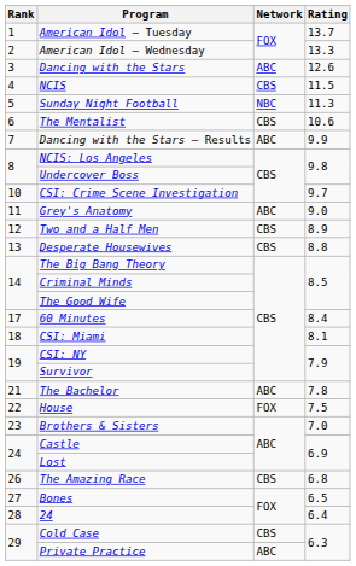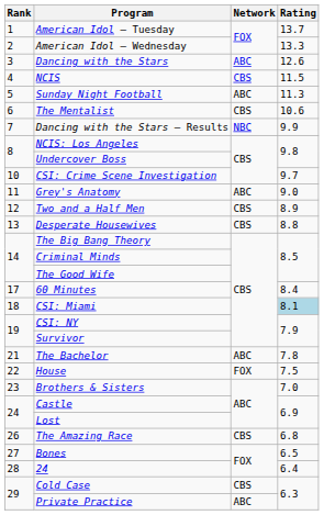 <table class="wikitable">
 <tr>
 <th>Rank</th>
 <th>Program</th>
 <th>Network</th>
 <th>Rating</th>
 </tr>
 <tr>
 <td>1</td>
 <td><em><a href='#'>American Idol</a></em> — Tuesday</td>
 <td rowspan="2"><a href='#'>FOX</a></td>
 <td>13.7</td>
 </tr>
 <tr>
 <td>2</td>
 <td><em>American Idol</em> — Wednesday</td>
 <td>13.3</td>
 </tr>
 <tr>
 <td>3</td>
 <td><em><a href='#'>Dancing with the Stars</a></em></td>
 <td><a href='#'>ABC</a></td>
 <td>12.6</td>
 </tr>
 <tr>
 <td>4</td>
 <td><em><a href='#'>NCIS</a></em></td>
 <td><a href='#'>CBS</a></td>
 <td>11.5</td>
 </tr>
 <tr>
 <td>5</td>
 <td><em><a href='#'>Sunday Night Football</a></em></td>
-<td><a href='#'>NBC</a></td>
+<td>ABC</td>
 <td>11.3</td>
 </tr>
 <tr>
 <td>6</td>
 <td><em><a href='#'>The Mentalist</a></em></td>
 <td>CBS</td>
 <td>10.6</td>
 </tr>
 <tr>
 <td>7</td>
 <td><em>Dancing with the Stars</em> — Results</td>
-<td>ABC</td>
+<td><a href='#'>NBC</a></td>
 <td>9.9</td>
 </tr>
 <tr>
 <td rowspan="2">8</td>
 <td><em><a href='#'>NCIS: Los Angeles</a></em></td>
 <td rowspan="3">CBS</td>
 <td rowspan="2">9.8</td>
 </tr>
 <tr>
 <td><em><a href='#'>Undercover Boss</a></em></td>
 </tr>
 <tr>
 <td>10</td>
 <td><em><a href='#'>CSI: Crime Scene Investigation</a></em></td>
 <td>9.7</td>
 </tr>
 <tr>
 <td>11</td>
 <td><em><a href='#'>Grey's Anatomy</a></em></td>
 <td>ABC</td>
 <td>9.0</td>
 </tr>
 <tr>
 <td>12</td>
 <td><em><a href='#'>Two and a Half Men</a></em></td>
 <td>CBS</td>
 <td>8.9</td>
 </tr>
 <tr>
 <td>13</td>
 <td><em><a href='#'>Desperate Housewives</a></em></td>
 <td>CBS</td>
 <td>8.8</td>
 </tr>
 <tr>
 <td rowspan="3">14</td>
 <td><em><a href='#'>The Big Bang Theory</a></em></td>
 <td rowspan="7">CBS</td>
 <td rowspan="3">8.5</td>
 </tr>
 <tr>
 <td><em><a href='#'>Criminal Minds</a></em></td>
 </tr>
 <tr>
 <td><em><a href='#'>The Good Wife</a></em></td>
 </tr>
 <tr>
 <td>17</td>
 <td><em><a href='#'>60 Minutes</a></em></td>
 <td>8.4</td>
 </tr>
 <tr>
 <td>18</td>
 <td><em><a href='#'>CSI: Miami</a></em></td>
-<td>8.1</td>
+<td style="background: lightblue;">8.1</td>
 </tr>
 <tr>
 <td rowspan="2">19</td>
 <td><em><a href='#'>CSI: NY</a></em></td>
 <td rowspan="2">7.9</td>
 </tr>
 <tr>
 <td><em><a href='#'>Survivor</a></em></td>
 </tr>
 <tr>
 <td>21</td>
 <td><em><a href='#'>The Bachelor</a></em></td>
 <td>ABC</td>
 <td>7.8</td>
 </tr>
 <tr>
 <td>22</td>
 <td><em><a href='#'>House</a></em></td>
 <td>FOX</td>
 <td>7.5</td>
 </tr>
 <tr>
 <td>23</td>
 <td><em><a href='#'>Brothers & Sisters</a></em></td>
 <td rowspan="3">ABC</td>
 <td>7.0</td>
 </tr>
 <tr>
 <td rowspan="2">24</td>
 <td><em><a href='#'>Castle</a></em></td>
 <td rowspan="2">6.9</td>
 </tr>
 <tr>
 <td><em><a href='#'>Lost</a></em></td>
 </tr>
 <tr>
 <td>26</td>
 <td><em><a href='#'>The Amazing Race</a></em></td>
 <td>CBS</td>
 <td>6.8</td>
 </tr>
 <tr>
 <td>27</td>
 <td><em><a href='#'>Bones</a></em></td>
 <td rowspan="2">FOX</td>
 <td>6.5</td>
 </tr>
 <tr>
 <td>28</td>
 <td><em><a href='#'>24</a></em></td>
 <td>6.4</td>
 </tr>
 <tr>
 <td rowspan="2">29</td>
 <td><em><a href='#'>Cold Case</a></em></td>
 <td>CBS</td>
 <td rowspan="2">6.3</td>
 </tr>
 <tr>
 <td><em><a href='#'>Private Practice</a></em></td>
 <td>ABC</td>
 </tr>
 </table>
